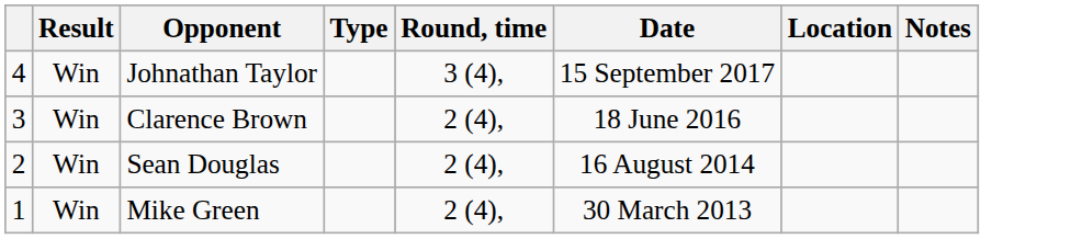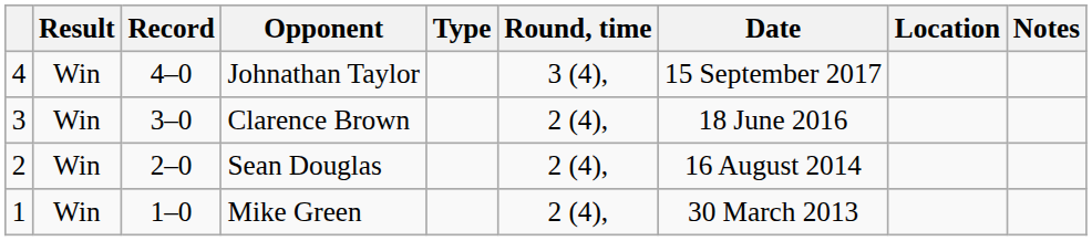 <table class="wikitable" style="text-align:center; font-size:95%">
 <tr>
 <th></th>
 <th>Result</th>
+<th>Record</th>
 <th>Opponent</th>
 <th>Type</th>
 <th>Round, time</th>
 <th>Date</th>
 <th>Location</th>
 <th>Notes</th>
 </tr>
 <tr>
 <td>4</td>
 <td>Win</td>
+<td>4–0</td>
 <td style="text-align:left;"> Johnathan Taylor</td>
 <td></td>
 <td>3 (4), </td>
 <td>15 September 2017</td>
 <td style="text-align:left;"> </td>
 <td style="text-align:left;"></td>
 </tr>
 <tr>
 <td>3</td>
 <td>Win</td>
+<td>3–0</td>
 <td style="text-align:left;"> Clarence Brown</td>
 <td></td>
 <td>2 (4), </td>
 <td>18 June 2016</td>
 <td style="text-align:left;"> </td>
 <td style="text-align:left;"></td>
 </tr>
 <tr>
 <td>2</td>
 <td>Win</td>
+<td>2–0</td>
 <td style="text-align:left;"> Sean Douglas</td>
 <td></td>
 <td>2 (4), </td>
 <td>16 August 2014</td>
 <td style="text-align:left;"> </td>
 <td style="text-align:left;"></td>
 </tr>
 <tr>
 <td>1</td>
 <td>Win</td>
+<td>1–0</td>
 <td style="text-align:left;"> Mike Green</td>
 <td></td>
 <td>2 (4), </td>
 <td>30 March 2013</td>
 <td style="text-align:left;"> </td>
 <td style="text-align:left;"></td>
 </tr>
 </table>
